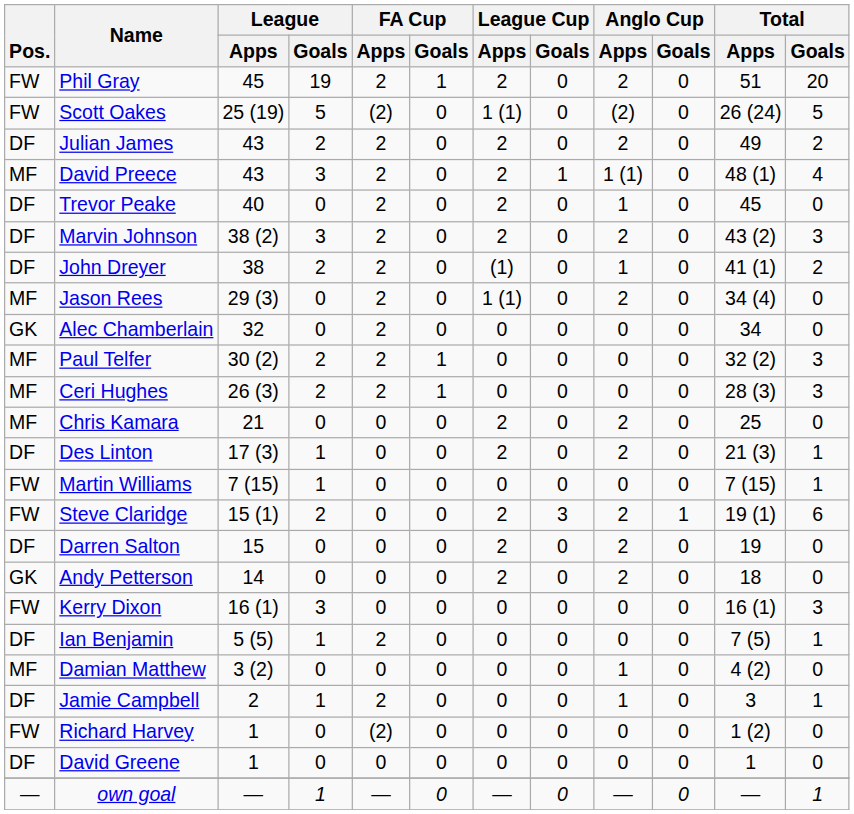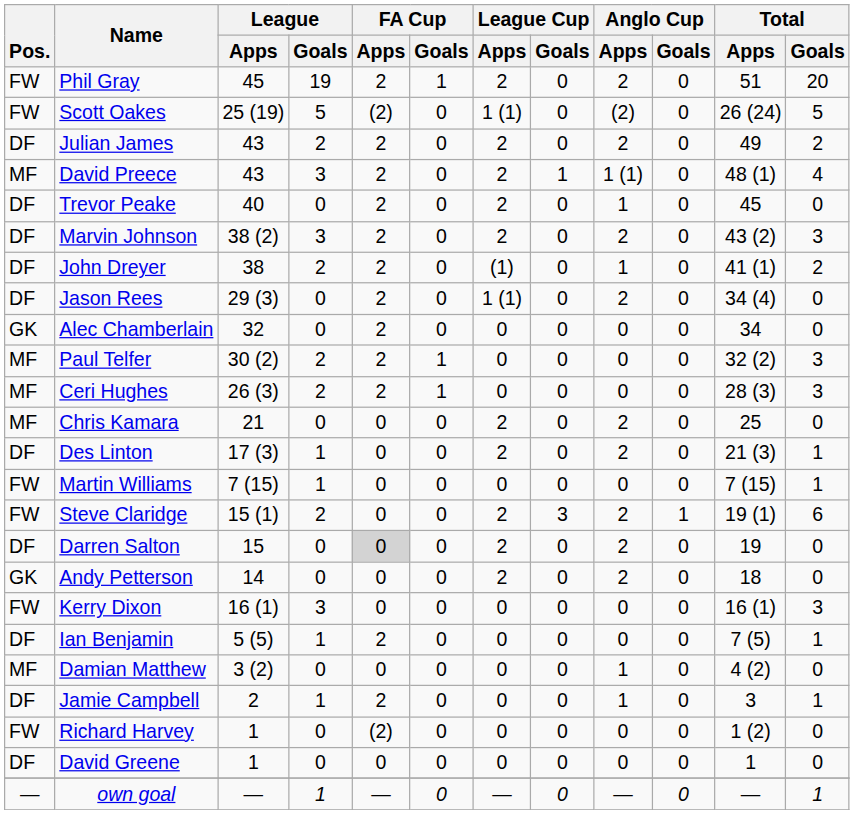 <table class="wikitable" style="text-align:center">
 <tr>
 <th rowspan="2" valign="bottom">Pos.</th>
 <th rowspan="2">Name</th>
 <th colspan="2" width="85">League</th>
 <th colspan="2" width="85">FA Cup</th>
 <th colspan="2" width="85">League Cup</th>
 <th colspan="2" width="85">Anglo Cup</th>
 <th colspan="2" width="85">Total</th>
 </tr>
 <tr>
 <th>Apps</th>
 <th>Goals</th>
 <th>Apps</th>
 <th>Goals</th>
 <th>Apps</th>
 <th>Goals</th>
 <th>Apps</th>
 <th>Goals</th>
 <th>Apps</th>
 <th>Goals</th>
 </tr>
 <tr>
 <td align="left">FW</td>
 <td align="left"> <a href='#'>Phil Gray</a></td>
 <td>45</td>
 <td>19</td>
 <td>2</td>
 <td>1</td>
 <td>2</td>
 <td>0</td>
 <td>2</td>
 <td>0</td>
 <td>51</td>
 <td>20</td>
 </tr>
 <tr>
 <td align="left">FW</td>
 <td align="left"> <a href='#'>Scott Oakes</a></td>
 <td>25 (19)</td>
 <td>5</td>
 <td>(2)</td>
 <td>0</td>
 <td>1 (1)</td>
 <td>0</td>
 <td>(2)</td>
 <td>0</td>
 <td>26 (24)</td>
 <td>5</td>
 </tr>
 <tr>
 <td align="left">DF</td>
 <td align="left"> <a href='#'>Julian James</a></td>
 <td>43</td>
 <td>2</td>
 <td>2</td>
 <td>0</td>
 <td>2</td>
 <td>0</td>
 <td>2</td>
 <td>0</td>
 <td>49</td>
 <td>2</td>
 </tr>
 <tr>
 <td align="left">MF</td>
 <td align="left"> <a href='#'>David Preece</a></td>
 <td>43</td>
 <td>3</td>
 <td>2</td>
 <td>0</td>
 <td>2</td>
 <td>1</td>
 <td>1 (1)</td>
 <td>0</td>
 <td>48 (1)</td>
 <td>4</td>
 </tr>
 <tr>
 <td align="left">DF</td>
 <td align="left"> <a href='#'>Trevor Peake</a></td>
 <td>40</td>
 <td>0</td>
 <td>2</td>
 <td>0</td>
 <td>2</td>
 <td>0</td>
 <td>1</td>
 <td>0</td>
 <td>45</td>
 <td>0</td>
 </tr>
 <tr>
 <td align="left">DF</td>
 <td align="left"> <a href='#'>Marvin Johnson</a></td>
 <td>38 (2)</td>
 <td>3</td>
 <td>2</td>
 <td>0</td>
 <td>2</td>
 <td>0</td>
 <td>2</td>
 <td>0</td>
 <td>43 (2)</td>
 <td>3</td>
 </tr>
 <tr>
 <td align="left">DF</td>
 <td align="left"> <a href='#'>John Dreyer</a></td>
 <td>38</td>
 <td>2</td>
 <td>2</td>
 <td>0</td>
 <td>(1)</td>
 <td>0</td>
 <td>1</td>
 <td>0</td>
 <td>41 (1)</td>
 <td>2</td>
 </tr>
 <tr>
-<td align="left">MF</td>
+<td align="left">DF</td>
 <td align="left"> <a href='#'>Jason Rees</a></td>
 <td>29 (3)</td>
 <td>0</td>
 <td>2</td>
 <td>0</td>
 <td>1 (1)</td>
 <td>0</td>
 <td>2</td>
 <td>0</td>
 <td>34 (4)</td>
 <td>0</td>
 </tr>
 <tr>
 <td align="left">GK</td>
 <td align="left"> <a href='#'>Alec Chamberlain</a></td>
 <td>32</td>
 <td>0</td>
 <td>2</td>
 <td>0</td>
 <td>0</td>
 <td>0</td>
 <td>0</td>
 <td>0</td>
 <td>34</td>
 <td>0</td>
 </tr>
 <tr>
 <td align="left">MF</td>
 <td align="left"> <a href='#'>Paul Telfer</a></td>
 <td>30 (2)</td>
 <td>2</td>
 <td>2</td>
 <td>1</td>
 <td>0</td>
 <td>0</td>
 <td>0</td>
 <td>0</td>
 <td>32 (2)</td>
 <td>3</td>
 </tr>
 <tr>
 <td align="left">MF</td>
 <td align="left"> <a href='#'>Ceri Hughes</a></td>
 <td>26 (3)</td>
 <td>2</td>
 <td>2</td>
 <td>1</td>
 <td>0</td>
 <td>0</td>
 <td>0</td>
 <td>0</td>
 <td>28 (3)</td>
 <td>3</td>
 </tr>
 <tr>
 <td align="left">MF</td>
 <td align="left"> <a href='#'>Chris Kamara</a></td>
 <td>21</td>
 <td>0</td>
 <td>0</td>
 <td>0</td>
 <td>2</td>
 <td>0</td>
 <td>2</td>
 <td>0</td>
 <td>25</td>
 <td>0</td>
 </tr>
 <tr>
 <td align="left">DF</td>
 <td align="left"> <a href='#'>Des Linton</a></td>
 <td>17 (3)</td>
 <td>1</td>
 <td>0</td>
 <td>0</td>
 <td>2</td>
 <td>0</td>
 <td>2</td>
 <td>0</td>
 <td>21 (3)</td>
 <td>1</td>
 </tr>
 <tr>
 <td align="left">FW</td>
 <td align="left"> <a href='#'>Martin Williams</a></td>
 <td>7 (15)</td>
 <td>1</td>
 <td>0</td>
 <td>0</td>
 <td>0</td>
 <td>0</td>
 <td>0</td>
 <td>0</td>
 <td>7 (15)</td>
 <td>1</td>
 </tr>
 <tr>
 <td align="left">FW</td>
 <td align="left"> <a href='#'>Steve Claridge</a></td>
 <td>15 (1)</td>
 <td>2</td>
 <td>0</td>
 <td>0</td>
 <td>2</td>
 <td>3</td>
 <td>2</td>
 <td>1</td>
 <td>19 (1)</td>
 <td>6</td>
 </tr>
 <tr>
 <td align="left">DF</td>
 <td align="left"> <a href='#'>Darren Salton</a></td>
 <td>15</td>
 <td>0</td>
-<td>0</td>
+<td style="background: lightgrey;">0</td>
 <td>0</td>
 <td>2</td>
 <td>0</td>
 <td>2</td>
 <td>0</td>
 <td>19</td>
 <td>0</td>
 </tr>
 <tr>
 <td align="left">GK</td>
 <td align="left"> <a href='#'>Andy Petterson</a></td>
 <td>14</td>
 <td>0</td>
 <td>0</td>
 <td>0</td>
 <td>2</td>
 <td>0</td>
 <td>2</td>
 <td>0</td>
 <td>18</td>
 <td>0</td>
 </tr>
 <tr>
 <td align="left">FW</td>
 <td align="left"> <a href='#'>Kerry Dixon</a></td>
 <td>16 (1)</td>
 <td>3</td>
 <td>0</td>
 <td>0</td>
 <td>0</td>
 <td>0</td>
 <td>0</td>
 <td>0</td>
 <td>16 (1)</td>
 <td>3</td>
 </tr>
 <tr>
 <td align="left">DF</td>
 <td align="left"> <a href='#'>Ian Benjamin</a></td>
 <td>5 (5)</td>
 <td>1</td>
 <td>2</td>
 <td>0</td>
 <td>0</td>
 <td>0</td>
 <td>0</td>
 <td>0</td>
 <td>7 (5)</td>
 <td>1</td>
 </tr>
 <tr>
 <td align="left">MF</td>
 <td align="left"> <a href='#'>Damian Matthew</a></td>
 <td>3 (2)</td>
 <td>0</td>
 <td>0</td>
 <td>0</td>
 <td>0</td>
 <td>0</td>
 <td>1</td>
 <td>0</td>
 <td>4 (2)</td>
 <td>0</td>
 </tr>
 <tr>
 <td align="left">DF</td>
 <td align="left"> <a href='#'>Jamie Campbell</a></td>
 <td>2</td>
 <td>1</td>
 <td>2</td>
 <td>0</td>
 <td>0</td>
 <td>0</td>
 <td>1</td>
 <td>0</td>
 <td>3</td>
 <td>1</td>
 </tr>
 <tr>
 <td align="left">FW</td>
 <td align="left"> <a href='#'>Richard Harvey</a></td>
 <td>1</td>
 <td>0</td>
 <td>(2)</td>
 <td>0</td>
 <td>0</td>
 <td>0</td>
 <td>0</td>
 <td>0</td>
 <td>1 (2)</td>
 <td>0</td>
 </tr>
 <tr>
 <td align="left">DF</td>
 <td align="left"> <a href='#'>David Greene</a></td>
 <td>1</td>
 <td>0</td>
 <td>0</td>
 <td>0</td>
 <td>0</td>
 <td>0</td>
 <td>0</td>
 <td>0</td>
 <td>1</td>
 <td>0</td>
 </tr>
 <tr>
 </tr>
 <tr>
 <td>—</td>
 <td><em><a href='#'>own goal</a></em></td>
 <td>—</td>
 <td><em>1</em></td>
 <td>—</td>
 <td><em>0</em></td>
 <td>—</td>
 <td><em>0</em></td>
 <td>—</td>
 <td><em>0</em></td>
 <td>—</td>
 <td><em>1</em></td>
 </tr>
 </table>
